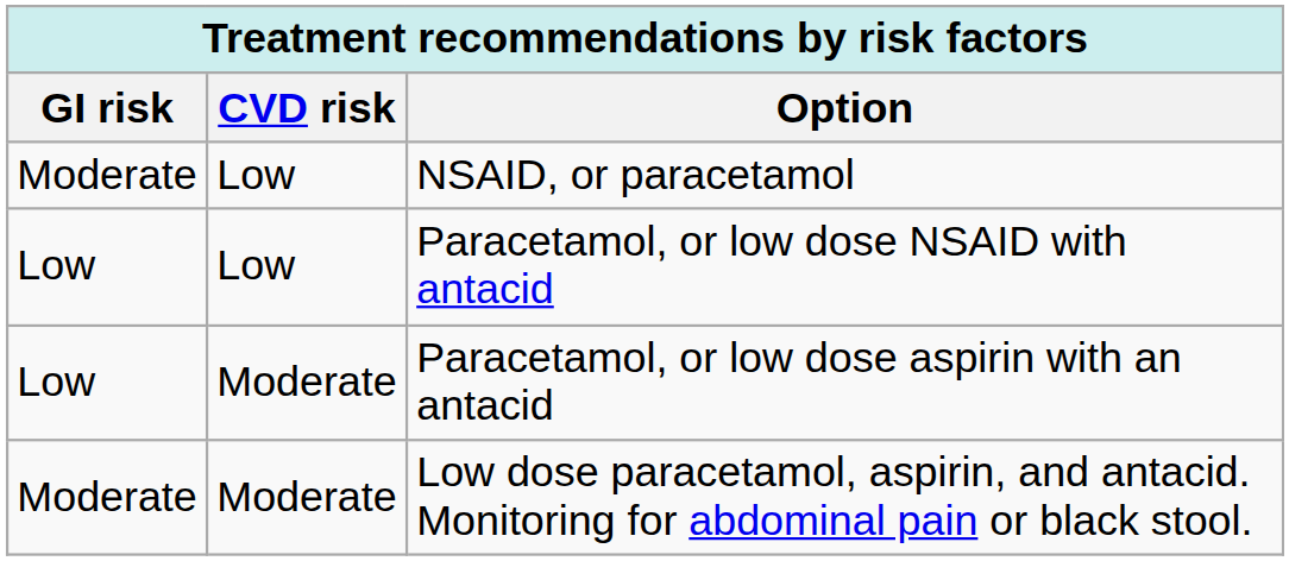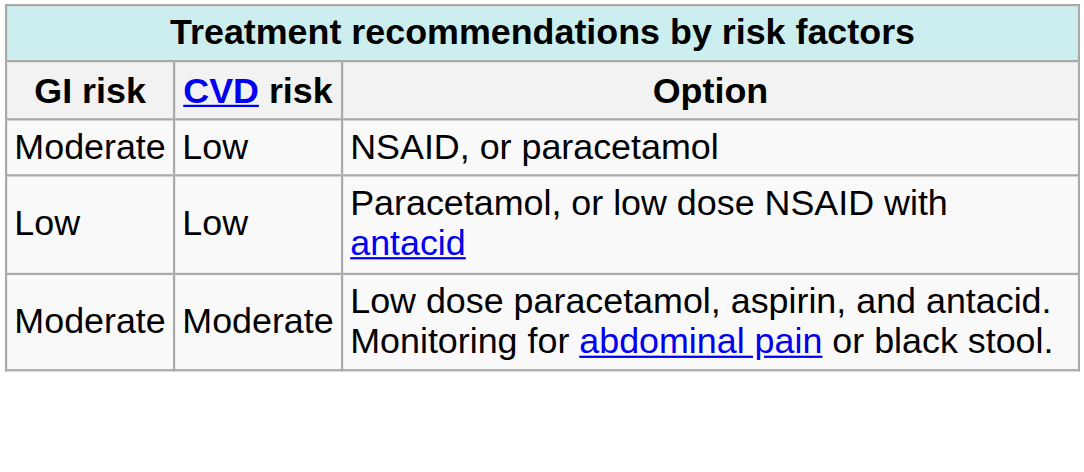 <table class="wikitable" style="float:right; width:30em; border:solid 1px #999; margin:0 0 1em 1em">
 <tr>
 <th colspan=3 style="background:#cee">Treatment recommendations by risk factors</th>
 </tr>
 <tr>
 <th>GI risk</th>
 <th><a href='#'>CVD</a> risk</th>
 <th>Option</th>
 </tr>
 <tr>
 <td>Moderate</td>
 <td>Low</td>
 <td>NSAID, or paracetamol</td>
 </tr>
 <tr>
 <td>Low</td>
 <td>Low</td>
 <td>Paracetamol, or low dose NSAID with <a href='#'>antacid</a></td>
 </tr>
 <tr>
-<td>Low</td>
-<td>Moderate</td>
-<td>Paracetamol, or low dose aspirin with an antacid</td>
-</tr>
-<tr>
 <td>Moderate</td>
 <td>Moderate</td>
 <td>Low dose paracetamol, aspirin, and antacid. Monitoring for <a href='#'>abdominal pain</a> or black stool.</td>
 </tr>
 </table>
